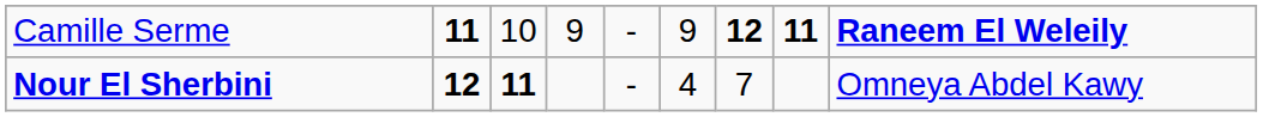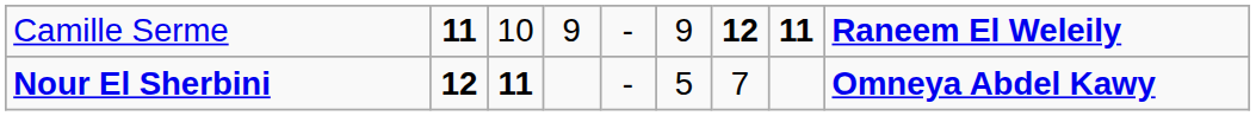 <table class="wikitable">
 <tr>
 <td width=200> <a href='#'>Camille Serme</a></td>
 <td style="width:20px; text-align:center;"><strong>11</strong></td>
 <td style="width:20px; text-align:center;">10</td>
 <td style="width:20px; text-align:center;">9</td>
 <td style="width:20px; text-align:center;">-</td>
 <td style="width:20px; text-align:center;">9</td>
 <td style="width:20px; text-align:center;"><strong>12</strong></td>
 <td style="width:20px; text-align:center;"><strong>11</strong></td>
 <td width=200> <strong><a href='#'>Raneem El Weleily</a></strong></td>
 </tr>
 <tr>
 <td> <strong><a href='#'>Nour El Sherbini</a></strong></td>
 <td style="text-align:center;"><strong>12</strong></td>
 <td style="text-align:center;"><strong>11</strong></td>
 <td style="text-align:center;"></td>
 <td style="text-align:center;">-</td>
-<td style="text-align:center;">4</td>
+<td style="text-align:center;">5</td>
 <td style="text-align:center;">7</td>
 <td style="text-align:center;"></td>
-<td> <a href='#'>Omneya Abdel Kawy</a></td>
+<td><strong> <a href='#'>Omneya Abdel Kawy</a></strong></td>
 </tr>
 </table>
